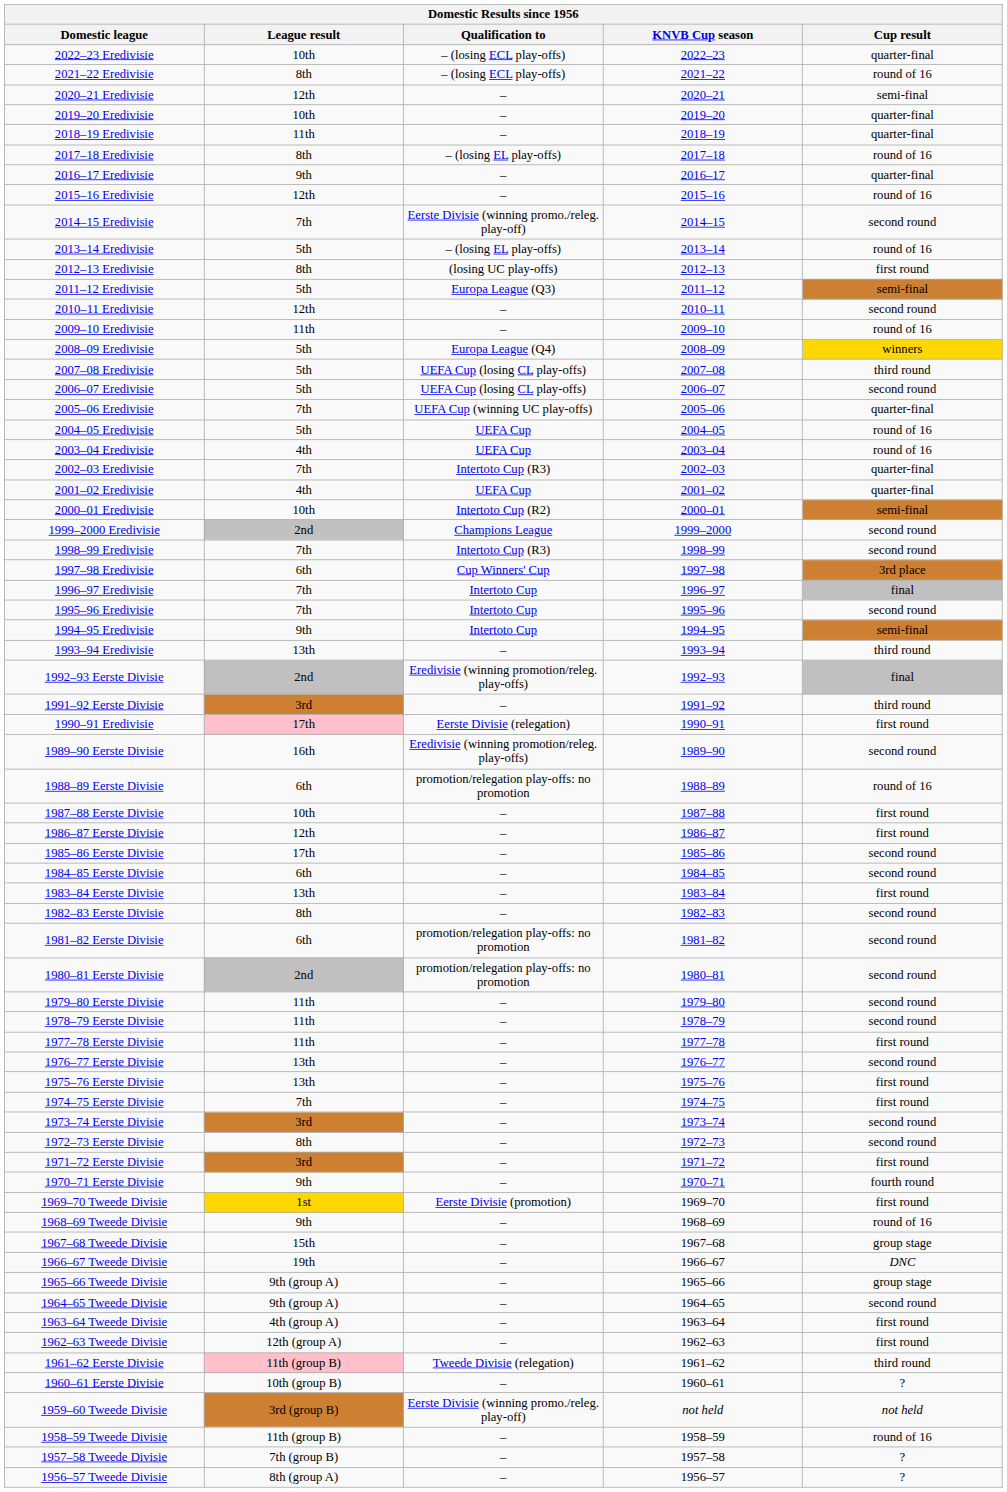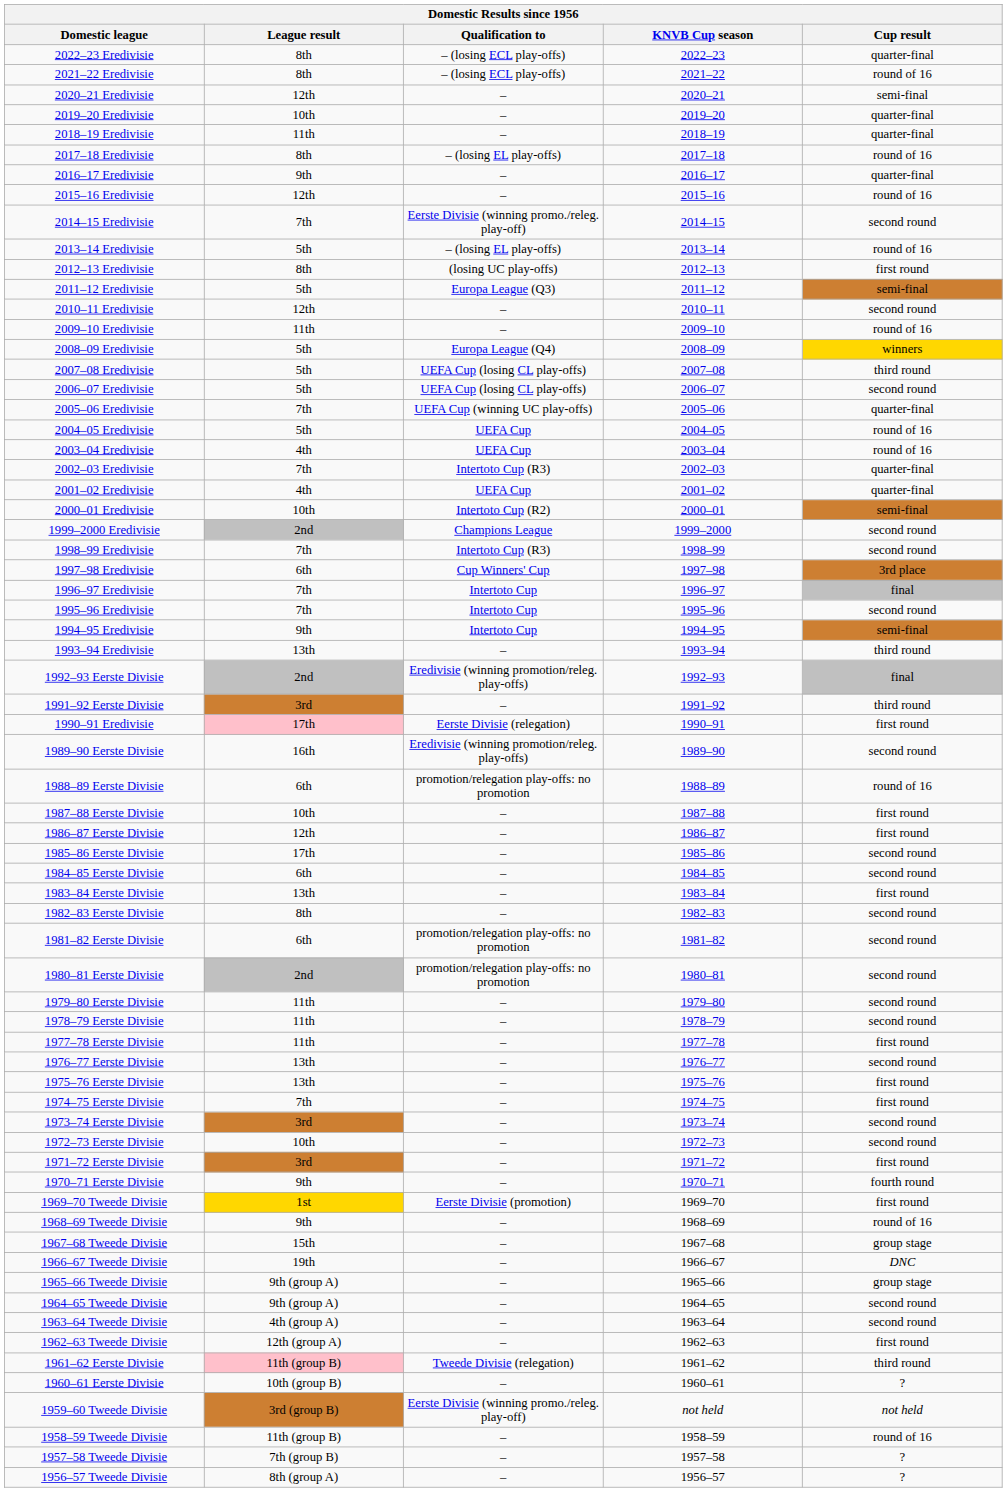 <table class="wikitable sortable collapsible collapsed" style="width: 100%; text-align: center;">
 <tr>
 <th colspan=5>Domestic Results since 1956</th>
 </tr>
 <tr>
 <th width="20%">Domestic league</th>
 <th width="20%">League result</th>
 <th width="20%">Qualification to</th>
 <th width="20%"><a href='#'>KNVB Cup</a> season</th>
 <th width="20%">Cup result</th>
 </tr>
 <tr>
 <td><a href='#'>2022–23 Eredivisie</a></td>
-<td>10th</td>
+<td>8th</td>
 <td>– (losing <a href='#'>ECL</a> play-offs)</td>
 <td><a href='#'>2022–23</a></td>
 <td>quarter-final</td>
 </tr>
 <tr>
 <td><a href='#'>2021–22 Eredivisie</a></td>
 <td>8th</td>
 <td>– (losing <a href='#'>ECL</a> play-offs)</td>
 <td><a href='#'>2021–22</a></td>
 <td>round of 16</td>
 </tr>
 <tr>
 <td><a href='#'>2020–21 Eredivisie</a></td>
 <td>12th</td>
 <td>–</td>
 <td><a href='#'>2020–21</a></td>
 <td>semi-final</td>
 </tr>
 <tr>
 <td><a href='#'>2019–20 Eredivisie</a></td>
 <td>10th</td>
 <td>–</td>
 <td><a href='#'>2019–20</a></td>
 <td>quarter-final</td>
 </tr>
 <tr>
 <td><a href='#'>2018–19 Eredivisie</a></td>
 <td>11th</td>
 <td>–</td>
 <td><a href='#'>2018–19</a></td>
 <td>quarter-final</td>
 </tr>
 <tr>
 <td><a href='#'>2017–18 Eredivisie</a></td>
 <td>8th</td>
 <td>– (losing <a href='#'>EL</a> play-offs)</td>
 <td><a href='#'>2017–18</a></td>
 <td>round of 16</td>
 </tr>
 <tr>
 <td><a href='#'>2016–17 Eredivisie</a></td>
 <td>9th</td>
 <td>–</td>
 <td><a href='#'>2016–17</a></td>
 <td>quarter-final</td>
 </tr>
 <tr>
 <td><a href='#'>2015–16 Eredivisie</a></td>
 <td>12th</td>
 <td>–</td>
 <td><a href='#'>2015–16</a></td>
 <td>round of 16</td>
 </tr>
 <tr>
 <td><a href='#'>2014–15 Eredivisie</a></td>
 <td>7th</td>
 <td><a href='#'>Eerste Divisie</a> (winning promo./releg. play-off)</td>
 <td><a href='#'>2014–15</a></td>
 <td>second round</td>
 </tr>
 <tr>
 <td><a href='#'>2013–14 Eredivisie</a></td>
 <td>5th</td>
 <td>– (losing <a href='#'>EL</a> play-offs)</td>
 <td><a href='#'>2013–14</a></td>
 <td>round of 16</td>
 </tr>
 <tr>
 <td><a href='#'>2012–13 Eredivisie</a></td>
 <td>8th</td>
 <td>(losing UC play-offs)</td>
 <td><a href='#'>2012–13</a></td>
 <td>first round</td>
 </tr>
 <tr>
 <td><a href='#'>2011–12 Eredivisie</a></td>
 <td>5th</td>
 <td><a href='#'>Europa League</a> (Q3)</td>
 <td><a href='#'>2011–12</a></td>
 <td bgcolor="#CD7F32">semi-final</td>
 </tr>
 <tr>
 <td><a href='#'>2010–11 Eredivisie</a></td>
 <td>12th</td>
 <td>–</td>
 <td><a href='#'>2010–11</a></td>
 <td>second round</td>
 </tr>
 <tr>
 <td><a href='#'>2009–10 Eredivisie</a></td>
 <td>11th</td>
 <td>–</td>
 <td><a href='#'>2009–10</a></td>
 <td>round of 16</td>
 </tr>
 <tr>
 <td><a href='#'>2008–09 Eredivisie</a></td>
 <td>5th</td>
 <td><a href='#'>Europa League</a> (Q4)</td>
 <td><a href='#'>2008–09</a></td>
 <td bgcolor="gold">winners</td>
 </tr>
 <tr>
 <td><a href='#'>2007–08 Eredivisie</a></td>
 <td>5th</td>
 <td><a href='#'>UEFA Cup</a> (losing <a href='#'>CL</a> play-offs)</td>
 <td><a href='#'>2007–08</a></td>
 <td>third round</td>
 </tr>
 <tr>
 <td><a href='#'>2006–07 Eredivisie</a></td>
 <td>5th</td>
 <td><a href='#'>UEFA Cup</a> (losing <a href='#'>CL</a> play-offs)</td>
 <td><a href='#'>2006–07</a></td>
 <td>second round</td>
 </tr>
 <tr>
 <td><a href='#'>2005–06 Eredivisie</a></td>
 <td>7th</td>
 <td><a href='#'>UEFA Cup</a> (winning UC play-offs)</td>
 <td><a href='#'>2005–06</a></td>
 <td>quarter-final</td>
 </tr>
 <tr>
 <td><a href='#'>2004–05 Eredivisie</a></td>
 <td>5th</td>
 <td><a href='#'>UEFA Cup</a></td>
 <td><a href='#'>2004–05</a></td>
 <td>round of 16</td>
 </tr>
 <tr>
 <td><a href='#'>2003–04 Eredivisie</a></td>
 <td>4th</td>
 <td><a href='#'>UEFA Cup</a></td>
 <td><a href='#'>2003–04</a></td>
 <td>round of 16</td>
 </tr>
 <tr>
 <td><a href='#'>2002–03 Eredivisie</a></td>
 <td>7th</td>
 <td><a href='#'>Intertoto Cup</a> (R3)</td>
 <td><a href='#'>2002–03</a></td>
 <td>quarter-final</td>
 </tr>
 <tr>
 <td><a href='#'>2001–02 Eredivisie</a></td>
 <td>4th</td>
 <td><a href='#'>UEFA Cup</a></td>
 <td><a href='#'>2001–02</a></td>
 <td>quarter-final</td>
 </tr>
 <tr>
 <td><a href='#'>2000–01 Eredivisie</a></td>
 <td>10th</td>
 <td><a href='#'>Intertoto Cup</a> (R2)</td>
 <td><a href='#'>2000–01</a></td>
 <td bgcolor="#CD7F32">semi-final</td>
 </tr>
 <tr>
 <td><a href='#'>1999–2000 Eredivisie</a></td>
 <td bgcolor="silver">2nd</td>
 <td><a href='#'>Champions League</a></td>
 <td><a href='#'>1999–2000</a></td>
 <td>second round</td>
 </tr>
 <tr>
 <td><a href='#'>1998–99 Eredivisie</a></td>
 <td>7th</td>
 <td><a href='#'>Intertoto Cup</a> (R3)</td>
 <td><a href='#'>1998–99</a></td>
 <td>second round</td>
 </tr>
 <tr>
 <td><a href='#'>1997–98 Eredivisie</a></td>
 <td>6th</td>
 <td><a href='#'>Cup Winners' Cup</a></td>
 <td><a href='#'>1997–98</a></td>
 <td bgcolor="#CD7F32">3rd place</td>
 </tr>
 <tr>
 <td><a href='#'>1996–97 Eredivisie</a></td>
 <td>7th</td>
 <td><a href='#'>Intertoto Cup</a></td>
 <td><a href='#'>1996–97</a></td>
 <td bgcolor="silver">final</td>
 </tr>
 <tr>
 <td><a href='#'>1995–96 Eredivisie</a></td>
 <td>7th</td>
 <td><a href='#'>Intertoto Cup</a></td>
 <td><a href='#'>1995–96</a></td>
 <td>second round</td>
 </tr>
 <tr>
 <td><a href='#'>1994–95 Eredivisie</a></td>
 <td>9th</td>
 <td><a href='#'>Intertoto Cup</a></td>
 <td><a href='#'>1994–95</a></td>
 <td bgcolor="#CD7F32">semi-final</td>
 </tr>
 <tr>
 <td><a href='#'>1993–94 Eredivisie</a></td>
 <td>13th</td>
 <td>–</td>
 <td><a href='#'>1993–94</a></td>
 <td>third round</td>
 </tr>
 <tr>
 <td><a href='#'>1992–93 Eerste Divisie</a></td>
 <td bgcolor="silver">2nd</td>
 <td><a href='#'>Eredivisie</a> (winning promotion/releg. play-offs)</td>
 <td><a href='#'>1992–93</a></td>
 <td bgcolor="silver">final</td>
 </tr>
 <tr>
 <td><a href='#'>1991–92 Eerste Divisie</a></td>
 <td bgcolor="#CD7F32">3rd</td>
 <td>–</td>
 <td><a href='#'>1991–92</a></td>
 <td>third round</td>
 </tr>
 <tr>
 <td><a href='#'>1990–91 Eredivisie</a></td>
 <td bgcolor="pink">17th</td>
 <td><a href='#'>Eerste Divisie</a> (relegation)</td>
 <td><a href='#'>1990–91</a></td>
 <td>first round</td>
 </tr>
 <tr>
 <td><a href='#'>1989–90 Eerste Divisie</a></td>
 <td>16th</td>
 <td><a href='#'>Eredivisie</a> (winning promotion/releg. play-offs)</td>
 <td><a href='#'>1989–90</a></td>
 <td>second round</td>
 </tr>
 <tr>
 <td><a href='#'>1988–89 Eerste Divisie</a></td>
 <td>6th</td>
 <td>promotion/relegation play-offs: no promotion</td>
 <td><a href='#'>1988–89</a></td>
 <td>round of 16</td>
 </tr>
 <tr>
 <td><a href='#'>1987–88 Eerste Divisie</a></td>
 <td>10th</td>
 <td>–</td>
 <td><a href='#'>1987–88</a></td>
 <td>first round</td>
 </tr>
 <tr>
 <td><a href='#'>1986–87 Eerste Divisie</a></td>
 <td>12th</td>
 <td>–</td>
 <td><a href='#'>1986–87</a></td>
 <td>first round</td>
 </tr>
 <tr>
 <td><a href='#'>1985–86 Eerste Divisie</a></td>
 <td>17th</td>
 <td>–</td>
 <td><a href='#'>1985–86</a></td>
 <td>second round</td>
 </tr>
 <tr>
 <td><a href='#'>1984–85 Eerste Divisie</a></td>
 <td>6th</td>
 <td>–</td>
 <td><a href='#'>1984–85</a></td>
 <td>second round</td>
 </tr>
 <tr>
 <td><a href='#'>1983–84 Eerste Divisie</a></td>
 <td>13th</td>
 <td>–</td>
 <td><a href='#'>1983–84</a></td>
 <td>first round</td>
 </tr>
 <tr>
 <td><a href='#'>1982–83 Eerste Divisie</a></td>
 <td>8th</td>
 <td>–</td>
 <td><a href='#'>1982–83</a></td>
 <td>second round</td>
 </tr>
 <tr>
 <td><a href='#'>1981–82 Eerste Divisie</a></td>
 <td>6th</td>
 <td>promotion/relegation play-offs: no promotion</td>
 <td><a href='#'>1981–82</a></td>
 <td>second round</td>
 </tr>
 <tr>
 <td><a href='#'>1980–81 Eerste Divisie</a></td>
 <td bgcolor="silver">2nd</td>
 <td>promotion/relegation play-offs: no promotion</td>
 <td><a href='#'>1980–81</a></td>
 <td>second round</td>
 </tr>
 <tr>
 <td><a href='#'>1979–80 Eerste Divisie</a></td>
 <td>11th</td>
 <td>–</td>
 <td><a href='#'>1979–80</a></td>
 <td>second round</td>
 </tr>
 <tr>
 <td><a href='#'>1978–79 Eerste Divisie</a></td>
 <td>11th</td>
 <td>–</td>
 <td><a href='#'>1978–79</a></td>
 <td>second round</td>
 </tr>
 <tr>
 <td><a href='#'>1977–78 Eerste Divisie</a></td>
 <td>11th</td>
 <td>–</td>
 <td><a href='#'>1977–78</a></td>
 <td>first round</td>
 </tr>
 <tr>
 <td><a href='#'>1976–77 Eerste Divisie</a></td>
 <td>13th</td>
 <td>–</td>
 <td><a href='#'>1976–77</a></td>
 <td>second round</td>
 </tr>
 <tr>
 <td><a href='#'>1975–76 Eerste Divisie</a></td>
 <td>13th</td>
 <td>–</td>
 <td><a href='#'>1975–76</a></td>
 <td>first round</td>
 </tr>
 <tr>
 <td><a href='#'>1974–75 Eerste Divisie</a></td>
 <td>7th</td>
 <td>–</td>
 <td><a href='#'>1974–75</a></td>
 <td>first round</td>
 </tr>
 <tr>
 <td><a href='#'>1973–74 Eerste Divisie</a></td>
 <td bgcolor="#CD7F32">3rd</td>
 <td>–</td>
 <td><a href='#'>1973–74</a></td>
 <td>second round</td>
 </tr>
 <tr>
 <td><a href='#'>1972–73 Eerste Divisie</a></td>
-<td>8th</td>
+<td>10th</td>
 <td>–</td>
 <td><a href='#'>1972–73</a></td>
 <td>second round</td>
 </tr>
 <tr>
 <td><a href='#'>1971–72 Eerste Divisie</a></td>
 <td bgcolor="#CD7F32">3rd</td>
 <td>–</td>
 <td><a href='#'>1971–72</a></td>
 <td>first round</td>
 </tr>
 <tr>
 <td><a href='#'>1970–71 Eerste Divisie</a></td>
 <td>9th</td>
 <td>–</td>
 <td><a href='#'>1970–71</a></td>
 <td>fourth round</td>
 </tr>
 <tr>
 <td><a href='#'>1969–70 Tweede Divisie</a></td>
 <td bgcolor="gold">1st</td>
 <td><a href='#'>Eerste Divisie</a> (promotion)</td>
 <td>1969–70</td>
 <td>first round</td>
 </tr>
 <tr>
 <td><a href='#'>1968–69 Tweede Divisie</a></td>
 <td>9th</td>
 <td>–</td>
 <td>1968–69</td>
 <td>round of 16</td>
 </tr>
 <tr>
 <td><a href='#'>1967–68 Tweede Divisie</a></td>
 <td>15th</td>
 <td>–</td>
 <td>1967–68</td>
 <td>group stage</td>
 </tr>
 <tr>
 <td><a href='#'>1966–67 Tweede Divisie</a></td>
 <td>19th</td>
 <td>–</td>
 <td>1966–67</td>
 <td><em>DNC</em></td>
 </tr>
 <tr>
 <td><a href='#'>1965–66 Tweede Divisie</a></td>
 <td>9th (group A)</td>
 <td>–</td>
 <td>1965–66</td>
 <td>group stage</td>
 </tr>
 <tr>
 <td><a href='#'>1964–65 Tweede Divisie</a></td>
 <td>9th (group A)</td>
 <td>–</td>
 <td>1964–65</td>
 <td>second round</td>
 </tr>
 <tr>
 <td><a href='#'>1963–64 Tweede Divisie</a></td>
 <td>4th (group A)</td>
 <td>–</td>
 <td>1963–64</td>
-<td>first round</td>
+<td>second round</td>
 </tr>
 <tr>
 <td><a href='#'>1962–63 Tweede Divisie</a></td>
 <td>12th (group A)</td>
 <td>–</td>
 <td>1962–63</td>
 <td>first round</td>
 </tr>
 <tr>
 <td><a href='#'>1961–62 Eerste Divisie</a></td>
 <td bgcolor="pink">11th (group B)</td>
 <td><a href='#'>Tweede Divisie</a> (relegation)</td>
 <td>1961–62</td>
 <td>third round</td>
 </tr>
 <tr>
 <td><a href='#'>1960–61 Eerste Divisie</a></td>
 <td>10th (group B)</td>
 <td>–</td>
 <td>1960–61</td>
 <td>?</td>
 </tr>
 <tr>
 <td><a href='#'>1959–60 Tweede Divisie</a></td>
 <td bgcolor="#CD7F32">3rd (group B)</td>
 <td><a href='#'>Eerste Divisie</a> (winning promo./releg. play-off)</td>
 <td><em>not held</em></td>
 <td><em>not held</em></td>
 </tr>
 <tr>
 <td><a href='#'>1958–59 Tweede Divisie</a></td>
 <td>11th (group B)</td>
 <td>–</td>
 <td>1958–59</td>
 <td>round of 16</td>
 </tr>
 <tr>
 <td><a href='#'>1957–58 Tweede Divisie</a></td>
 <td>7th (group B)</td>
 <td>–</td>
 <td>1957–58</td>
 <td>?</td>
 </tr>
 <tr>
 <td><a href='#'>1956–57 Tweede Divisie</a></td>
 <td>8th (group A)</td>
 <td>–</td>
 <td>1956–57</td>
 <td>?</td>
 </tr>
 </table>
